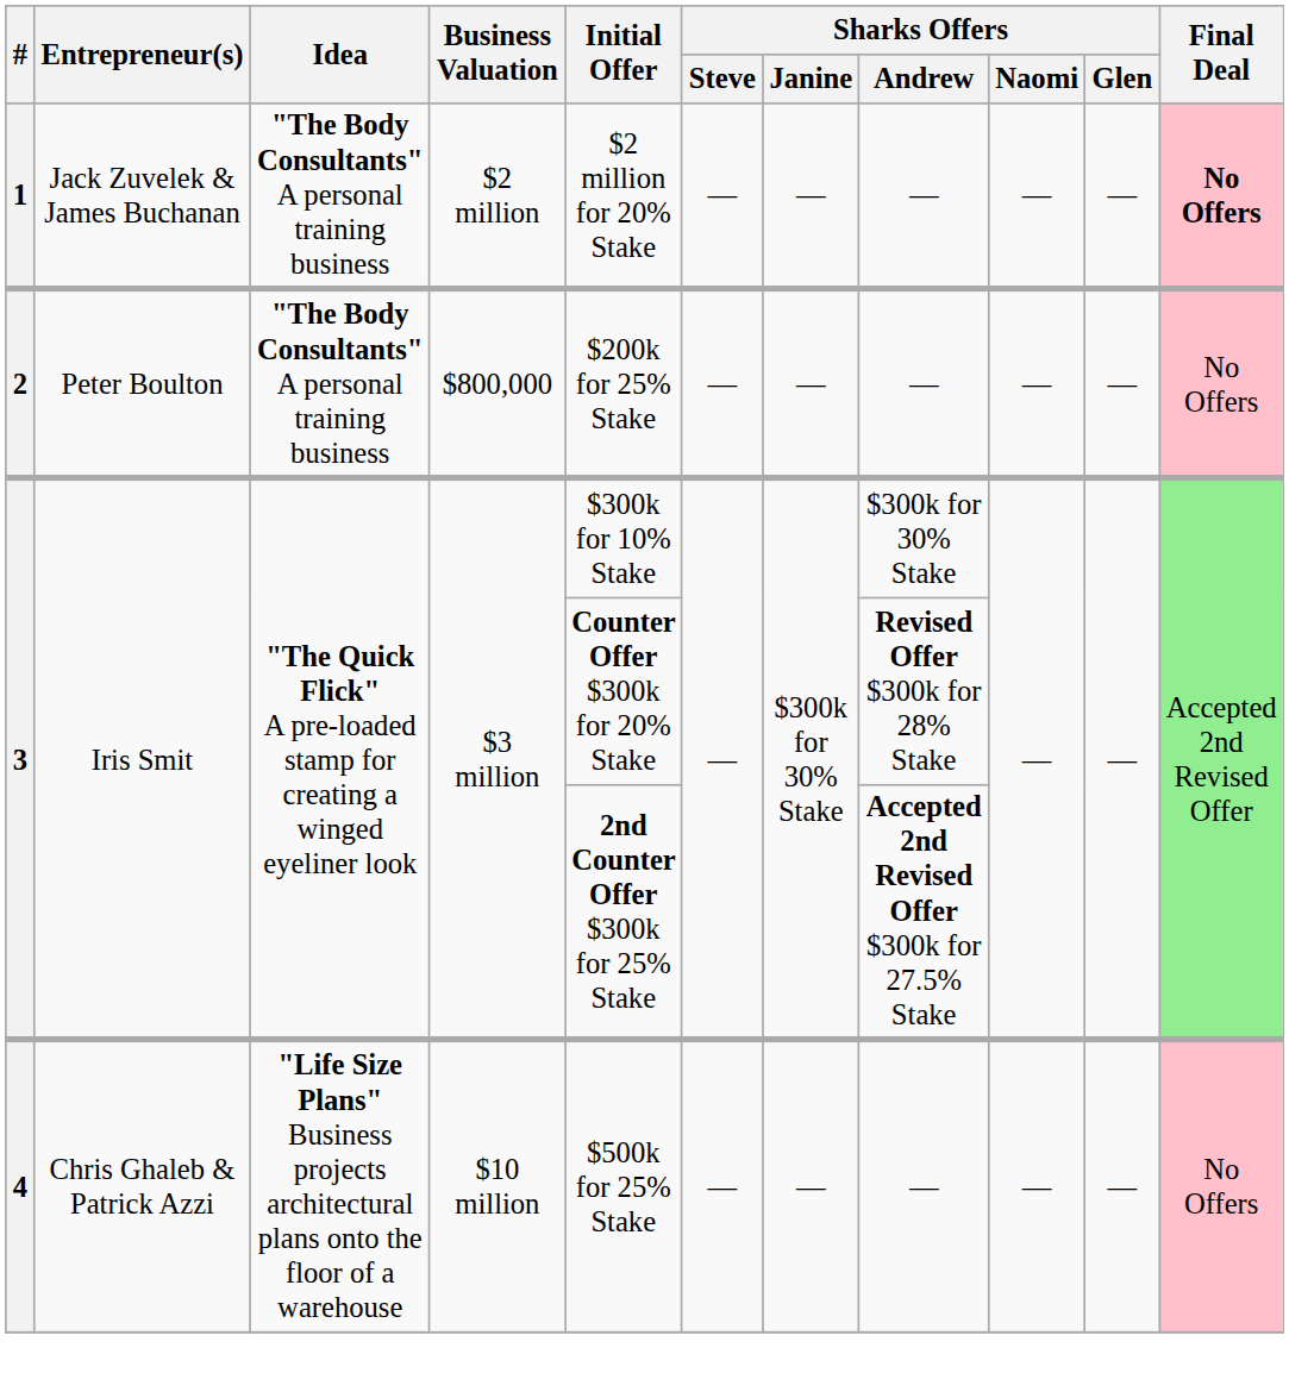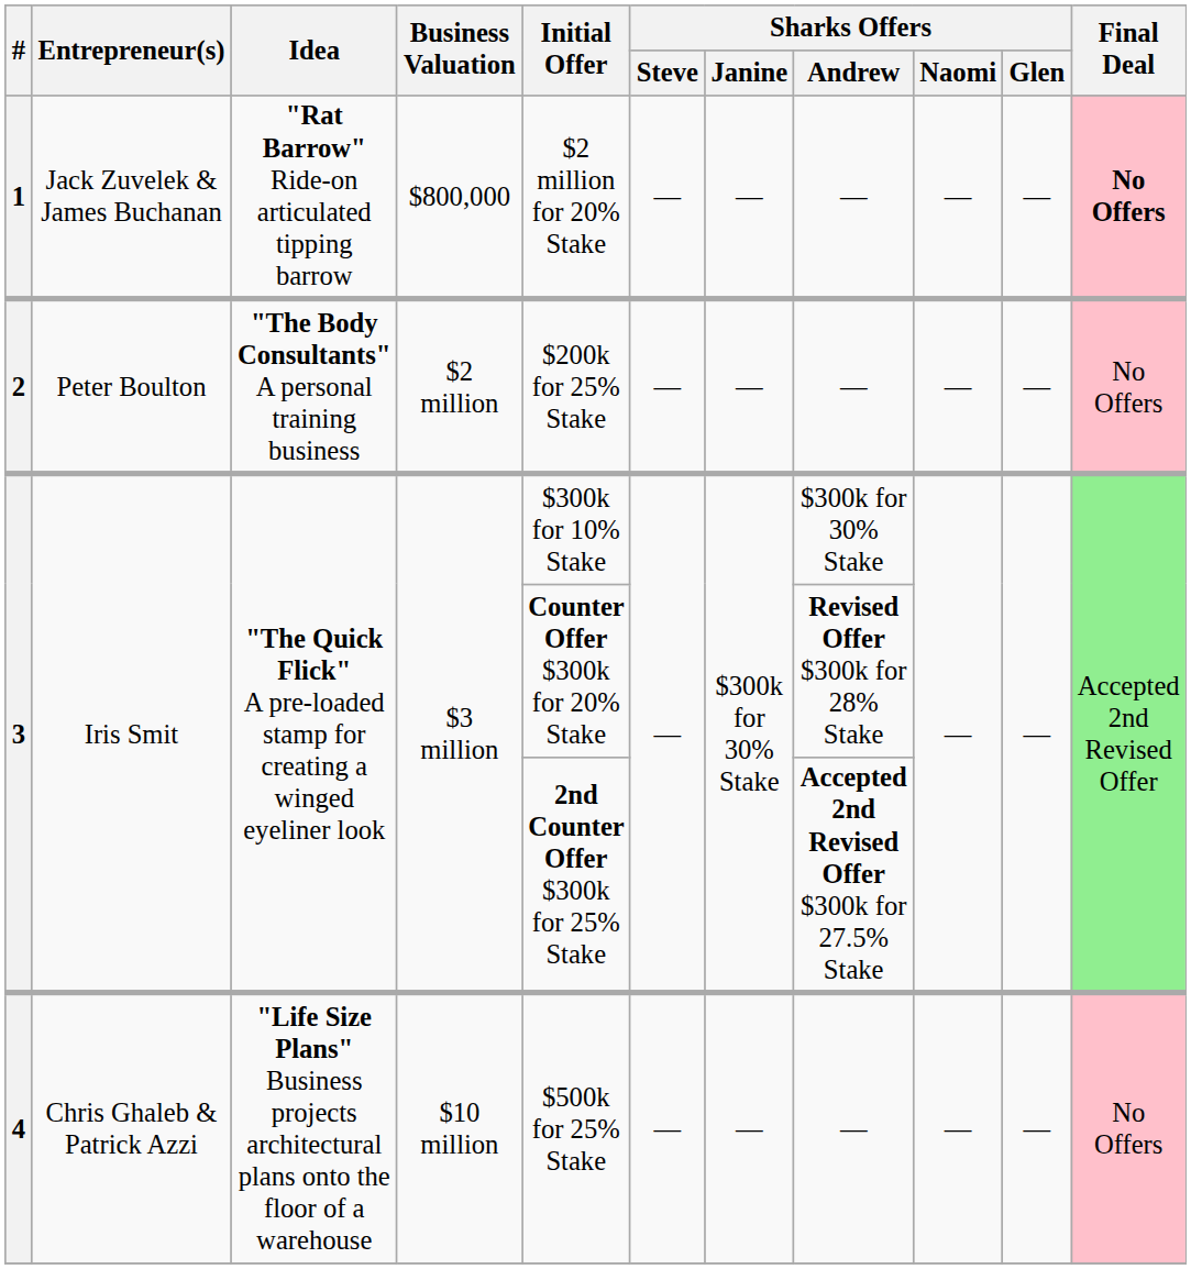 <table class="wikitable plainrowheaders" style="font-size:90%; text-align:center; width: 100%; margin-left: auto; margin-right: auto;">
 <tr>
 <th scope="col" bgcolor="lightgrey" rowspan="2" width="15" align="center">#</th>
 <th scope="col" bgcolor="lightgrey" rowspan="2" width="200" align="center">Entrepreneur(s)</th>
 <th scope="col" bgcolor="lightgrey" rowspan="2" width="200" align="center">Idea</th>
 <th scope="col" bgcolor="lightgrey" rowspan="2" width="95" align="center">Business Valuation</th>
 <th scope="col" bgcolor="lightgrey" rowspan="2" width="110" align="center">Initial Offer</th>
 <th scope="col" bgcolor="lightgrey" colspan="5">Sharks Offers</th>
 <th scope="col" bgcolor="lightgrey" rowspan="2" width="80" align="center">Final Deal</th>
 </tr>
 <tr>
 <th width="80" align="center"><strong>Steve</strong></th>
 <th width="80" align="center"><strong>Janine</strong></th>
 <th width="80" align="center"><strong>Andrew</strong></th>
 <th width="80" align="center"><strong>Naomi</strong></th>
 <th width="80" align="center"><strong>Glen</strong></th>
 </tr>
 <tr>
 <th>1</th>
 <td>Jack Zuvelek & James Buchanan</td>
-<td><strong>"The Body Consultants"</strong><br> A personal training business</td>
-<td>$2 million</td>
+<td><strong>"Rat Barrow"</strong><br> Ride-on articulated tipping barrow</td>
+<td>$800,000</td>
 <td>$2 million for 20% Stake</td>
 <td>—</td>
 <td>—</td>
 <td>—</td>
 <td>—</td>
 <td>—</td>
 <td bgcolor="pink"><strong>No Offers</strong></td>
 </tr>
 <tr>
 </tr>
 <tr style="border-top:3px solid #aaa;">
 <th>2</th>
 <td>Peter Boulton</td>
 <td><strong>"The Body Consultants"</strong><br> A personal training business</td>
-<td>$800,000</td>
+<td>$2 million</td>
 <td>$200k for 25% Stake</td>
 <td>—</td>
 <td>—</td>
 <td>—</td>
 <td>—</td>
 <td>—</td>
 <td bgcolor="pink">No Offers</td>
 </tr>
 <tr>
 </tr>
 <tr style="border-top:3px solid #aaa;">
 <th rowspan="3">3</th>
 <td rowspan="3">Iris Smit</td>
 <td rowspan="3"><strong>"The Quick Flick"</strong><br> A pre-loaded stamp for creating a winged eyeliner look</td>
 <td rowspan="3">$3 million</td>
 <td>$300k for 10% Stake</td>
 <td rowspan="3">—</td>
 <td rowspan="3">$300k for 30% Stake</td>
 <td>$300k for 30% Stake</td>
 <td rowspan="3">—</td>
 <td rowspan="3">—</td>
 <td rowspan="3" bgcolor="lightgreen">Accepted 2nd Revised Offer</td>
 </tr>
 <tr>
 <td><strong>Counter Offer</strong><br>$300k for 20% Stake</td>
 <td><strong>Revised Offer</strong><br>$300k for 28% Stake</td>
 </tr>
 <tr>
 <td><strong>2nd Counter Offer</strong><br>$300k for 25% Stake</td>
 <td><strong>Accepted 2nd Revised Offer</strong><br>$300k for 27.5% Stake</td>
 </tr>
 <tr>
 </tr>
 <tr style="border-top:3px solid #aaa;">
 <th>4</th>
 <td>Chris Ghaleb & Patrick Azzi</td>
 <td><strong>"Life Size Plans"</strong><br> Business projects architectural plans onto the floor of a warehouse</td>
 <td>$10 million</td>
 <td>$500k for 25% Stake</td>
 <td>—</td>
 <td>—</td>
 <td>—</td>
 <td>—</td>
 <td>—</td>
 <td bgcolor="pink">No Offers</td>
 </tr>
 <tr>
 </tr>
 </table>
